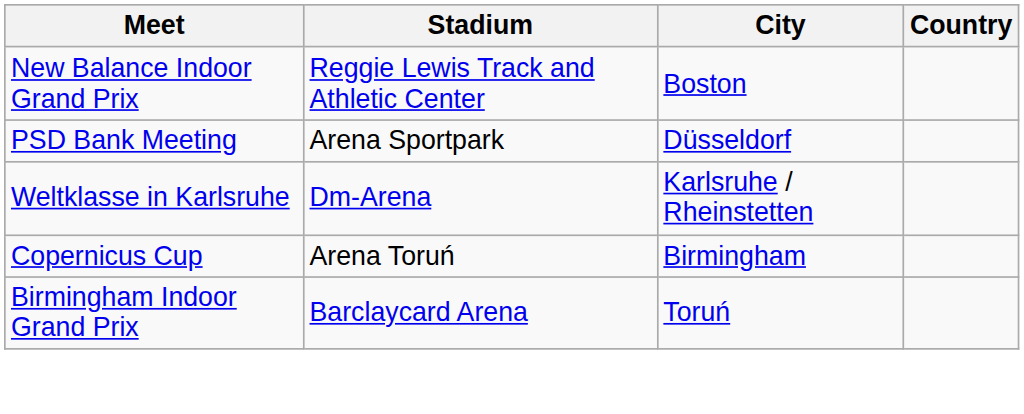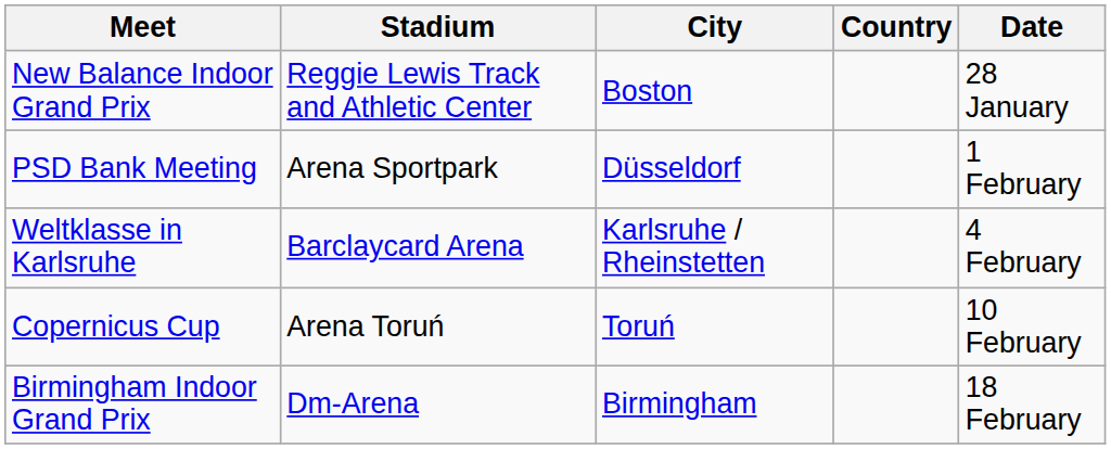 <table class="wikitable">
 <tr>
 <th>Meet</th>
 <th>Stadium</th>
 <th>City</th>
 <th>Country</th>
+<th>Date</th>
 </tr>
 <tr>
 <td><a href='#'>New Balance Indoor Grand Prix</a></td>
 <td><a href='#'>Reggie Lewis Track and Athletic Center</a></td>
 <td><a href='#'>Boston</a></td>
 <td></td>
+<td>28 January</td>
 </tr>
 <tr>
 <td><a href='#'>PSD Bank Meeting</a></td>
 <td>Arena Sportpark</td>
 <td><a href='#'>Düsseldorf</a></td>
 <td></td>
+<td>1 February</td>
 </tr>
 <tr>
 <td><a href='#'>Weltklasse in Karlsruhe</a></td>
-<td><a href='#'>Dm-Arena</a></td>
+<td><a href='#'>Barclaycard Arena</a></td>
 <td><a href='#'>Karlsruhe</a> / <a href='#'>Rheinstetten</a></td>
 <td></td>
+<td>4 February</td>
 </tr>
 <tr>
 <td><a href='#'>Copernicus Cup</a></td>
 <td>Arena Toruń</td>
-<td><a href='#'>Birmingham</a></td>
+<td><a href='#'>Toruń</a></td>
 <td></td>
+<td>10 February</td>
 </tr>
 <tr>
 <td><a href='#'>Birmingham Indoor Grand Prix</a></td>
-<td><a href='#'>Barclaycard Arena</a></td>
-<td><a href='#'>Toruń</a></td>
+<td><a href='#'>Dm-Arena</a></td>
+<td><a href='#'>Birmingham</a></td>
 <td></td>
+<td>18 February</td>
 </tr>
 </table>
